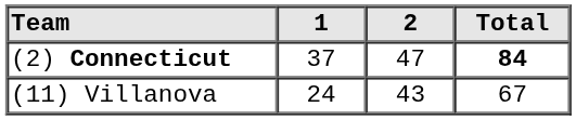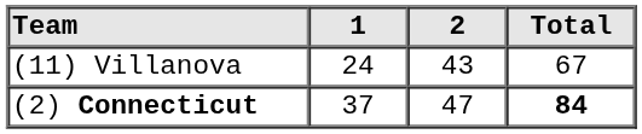 <table border=1 cellspacing=0 width=300 style="margin-left:3em;">
 <tr style="text-align:center; background-color:#e6e6e6;">
 <th align=left width=30%>Team</th>
 <th width=10%>1</th>
 <th width=10%>2</th>
 <th width=10%>Total</th>
 </tr>
 <tr style="text-align:center;">
+<td align=left>(11) Villanova</td>
+<td>24</td>
+<td>43</td>
+<td>67</td>
+</tr>
+<tr style="text-align:center;">
 <td align=left>(2) <strong>Connecticut</strong></td>
 <td>37</td>
 <td>47</td>
 <td><strong>84</strong></td>
 </tr>
 <tr style="text-align:center;">
-<td align=left>(11) Villanova</td>
-<td>24</td>
-<td>43</td>
-<td>67</td>
-</tr>
-<tr style="text-align:center;">
 </tr>
 </table>
